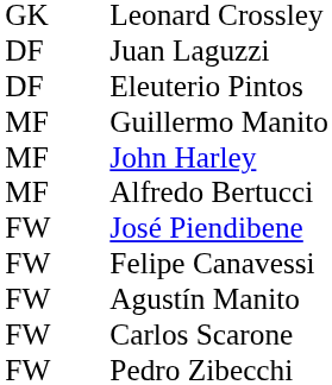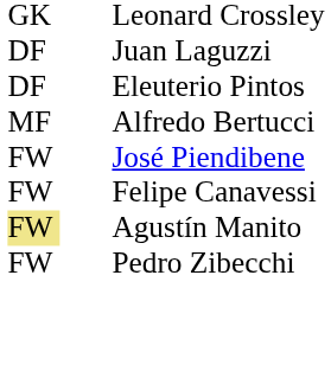 <table cellspacing="0" cellpadding="0" style="font-size:90%; margin:0.2em auto;">
 <tr>
 <th width="25"></th>
 <th width="25"></th>
 </tr>
 <tr>
 <td>GK</td>
 <td></td>
 <td> Leonard Crossley</td>
 </tr>
 <tr>
 <td>DF</td>
 <td></td>
 <td> Juan Laguzzi</td>
 </tr>
 <tr>
 <td>DF</td>
 <td></td>
 <td> Eleuterio Pintos</td>
 </tr>
 <tr>
 <td>MF</td>
 <td></td>
-<td> Guillermo Manito</td>
-</tr>
-<tr>
-<td>MF</td>
-<td></td>
-<td> <a href='#'>John Harley</a></td>
-</tr>
-<tr>
-<td>MF</td>
-<td></td>
 <td> Alfredo Bertucci</td>
 </tr>
 <tr>
 <td>FW</td>
 <td></td>
 <td> <a href='#'>José Piendibene</a></td>
 </tr>
 <tr>
 <td>FW</td>
 <td></td>
 <td> Felipe Canavessi</td>
 </tr>
 <tr>
-<td>FW</td>
+<td style="background: khaki;">FW</td>
 <td></td>
 <td> Agustín Manito</td>
-</tr>
-<tr>
-<td>FW</td>
-<td></td>
-<td> Carlos Scarone</td>
 </tr>
 <tr>
 <td>FW</td>
 <td></td>
 <td> Pedro Zibecchi</td>
 </tr>
 </table>
